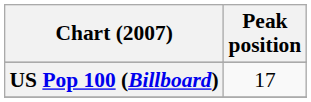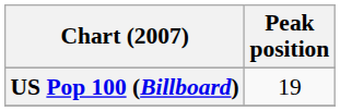 <table class="wikitable plainrowheaders sortable">
 <tr>
 <th>Chart (2007)</th>
 <th>Peak<br>position</th>
 </tr>
 <tr>
 </tr>
 <tr>
 </tr>
 <tr>
 <th scope="row">US <a href='#'>Pop 100</a> (<em><a href='#'>Billboard</a></em>)</th>
-<td align="center">17</td>
+<td align="center">19</td>
 </tr>
 <tr>
 </tr>
 <tr>
 </tr>
 <tr>
 </tr>
 <tr>
 </tr>
 </table>
